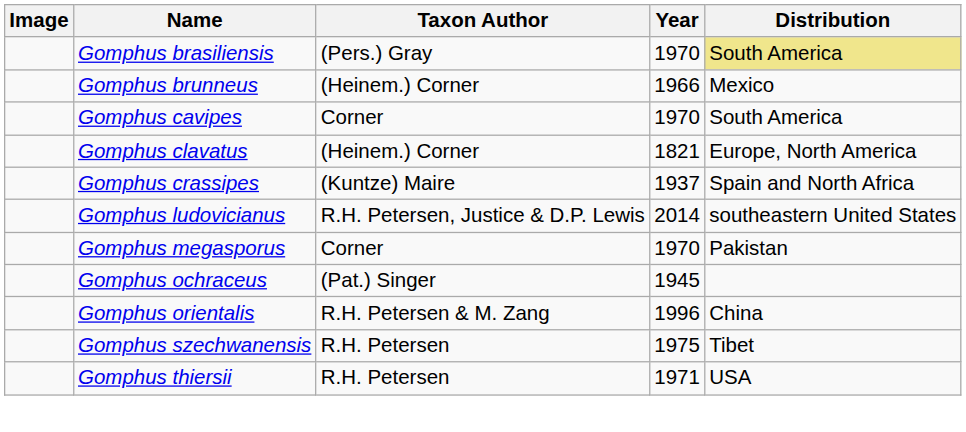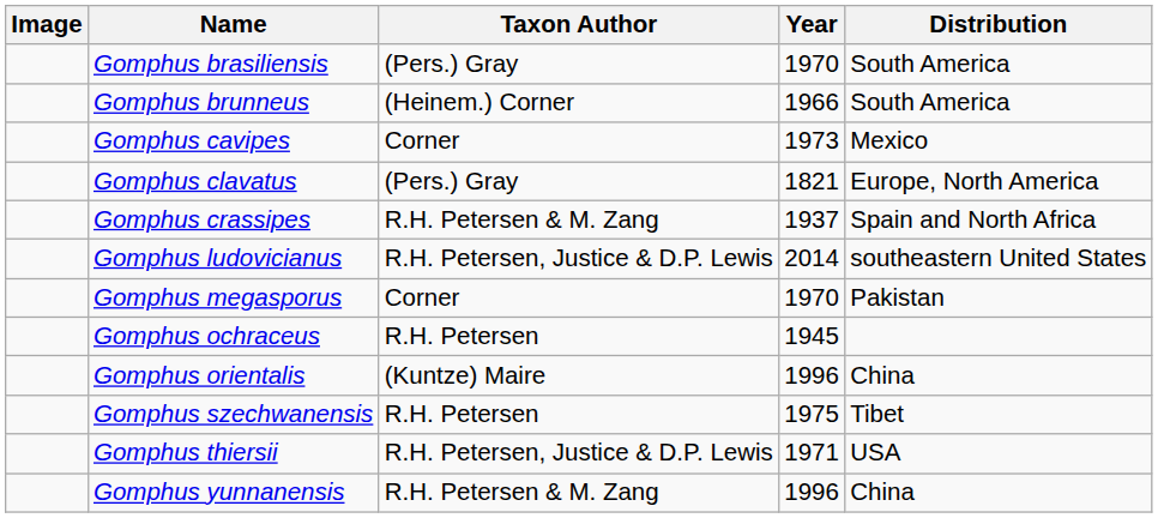 <table class="wikitable sortable">
 <tr>
 <th>Image</th>
 <th>Name</th>
 <th>Taxon Author</th>
 <th>Year</th>
 <th>Distribution</th>
 </tr>
 <tr>
 <td></td>
 <td><em><a href='#'>Gomphus brasiliensis</a></em></td>
 <td>(Pers.) Gray</td>
 <td>1970</td>
-<td style="background: khaki;">South America</td>
+<td>South America</td>
 </tr>
 <tr>
 <td></td>
 <td><em><a href='#'>Gomphus brunneus</a></em></td>
 <td>(Heinem.) Corner</td>
 <td>1966</td>
-<td>Mexico</td>
+<td>South America</td>
 </tr>
 <tr>
 <td></td>
 <td><em><a href='#'>Gomphus cavipes</a></em></td>
 <td>Corner</td>
-<td>1970</td>
-<td>South America</td>
+<td>1973</td>
+<td>Mexico</td>
 </tr>
 <tr>
 <td></td>
 <td><em><a href='#'>Gomphus clavatus</a></em></td>
-<td>(Heinem.) Corner</td>
+<td>(Pers.) Gray</td>
 <td>1821</td>
 <td>Europe, North America</td>
 </tr>
 <tr>
 <td></td>
 <td><em><a href='#'>Gomphus crassipes</a></em></td>
-<td>(Kuntze) Maire</td>
+<td>R.H. Petersen & M. Zang</td>
 <td>1937</td>
 <td>Spain and North Africa</td>
 </tr>
 <tr>
 <td></td>
 <td><em><a href='#'>Gomphus ludovicianus</a></em></td>
 <td>R.H. Petersen, Justice & D.P. Lewis</td>
 <td>2014</td>
 <td>southeastern United States</td>
 </tr>
 <tr>
 <td></td>
 <td><em><a href='#'>Gomphus megasporus</a></em></td>
 <td>Corner</td>
 <td>1970</td>
 <td>Pakistan</td>
 </tr>
 <tr>
 <td></td>
 <td><em><a href='#'>Gomphus ochraceus</a></em></td>
-<td>(Pat.) Singer</td>
+<td>R.H. Petersen</td>
 <td>1945</td>
 <td></td>
 </tr>
 <tr>
 <td></td>
 <td><em><a href='#'>Gomphus orientalis</a></em></td>
-<td>R.H. Petersen & M. Zang</td>
+<td>(Kuntze) Maire</td>
 <td>1996</td>
 <td>China</td>
 </tr>
 <tr>
 <td></td>
 <td><em><a href='#'>Gomphus szechwanensis</a></em></td>
 <td>R.H. Petersen</td>
 <td>1975</td>
 <td>Tibet</td>
 </tr>
 <tr>
 <td></td>
 <td><em><a href='#'>Gomphus thiersii</a></em></td>
-<td>R.H. Petersen</td>
+<td>R.H. Petersen, Justice & D.P. Lewis</td>
 <td>1971</td>
 <td>USA</td>
 </tr>
+<tr>
+<td></td>
+<td><em><a href='#'>Gomphus yunnanensis</a></em></td>
+<td>R.H. Petersen & M. Zang</td>
+<td>1996</td>
+<td>China</td>
+</tr>
 </table>
